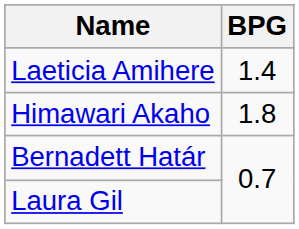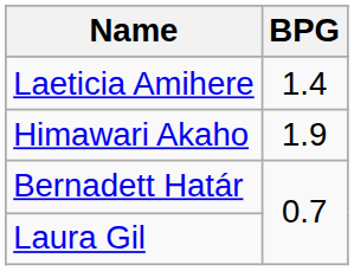 <table class=wikitable>
 <tr>
 <th>Name</th>
 <th>BPG</th>
 </tr>
 <tr>
 <td> <a href='#'>Laeticia Amihere</a></td>
 <td align=center>1.4</td>
 </tr>
 <tr>
 <td> <a href='#'>Himawari Akaho</a></td>
-<td align=center>1.8</td>
+<td align=center>1.9</td>
 </tr>
 <tr>
 <td> <a href='#'>Bernadett Határ</a></td>
 <td align=center rowspan=2>0.7</td>
 </tr>
 <tr>
 <td> <a href='#'>Laura Gil</a></td>
 </tr>
 </table>
